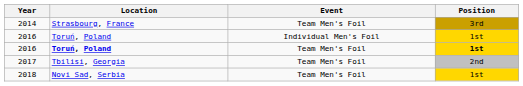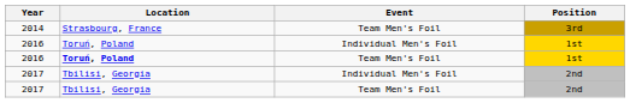 <table class="wikitable" width="50%" style="font-size:90%; text-align:center;">
 <tr>
 <th>Year</th>
 <th>Location</th>
 <th>Event</th>
 <th>Position</th>
 </tr>
 <tr>
 <td>2014</td>
 <td rowspan="1" align="left"> <a href='#'>Strasbourg</a>, <a href='#'>France</a></td>
 <td>Team Men's Foil</td>
 <td bgcolor="caramel">3rd</td>
 </tr>
 <tr>
 <td>2016</td>
 <td rowspan="1" align="left"> <a href='#'>Toruń</a>, <a href='#'>Poland</a></td>
 <td>Individual Men's Foil</td>
 <td bgcolor="gold">1st</td>
 </tr>
 <tr>
 <td>2016</td>
 <td rowspan="1" align="left"><strong> <a href='#'>Toruń</a>, <a href='#'>Poland</a></strong></td>
 <td>Team Men's Foil</td>
-<td bgcolor="gold"><strong>1st</strong></td>
+<td bgcolor="gold">1st</td>
+</tr>
+<tr>
+<td>2017</td>
+<td rowspan="1" align="left"> <a href='#'>Tbilisi</a>, <a href='#'>Georgia</a></td>
+<td>Individual Men's Foil</td>
+<td bgcolor="silver">2nd</td>
 </tr>
 <tr>
 <td>2017</td>
 <td rowspan="1" align="left"> <a href='#'>Tbilisi</a>, <a href='#'>Georgia</a></td>
 <td>Team Men's Foil</td>
 <td bgcolor="silver">2nd</td>
 </tr>
-<tr>
-<td>2018</td>
-<td rowspan="1" align="left"> <a href='#'>Novi Sad</a>, <a href='#'>Serbia</a></td>
-<td>Team Men's Foil</td>
-<td bgcolor="gold">1st</td>
-</tr>
 </table>
